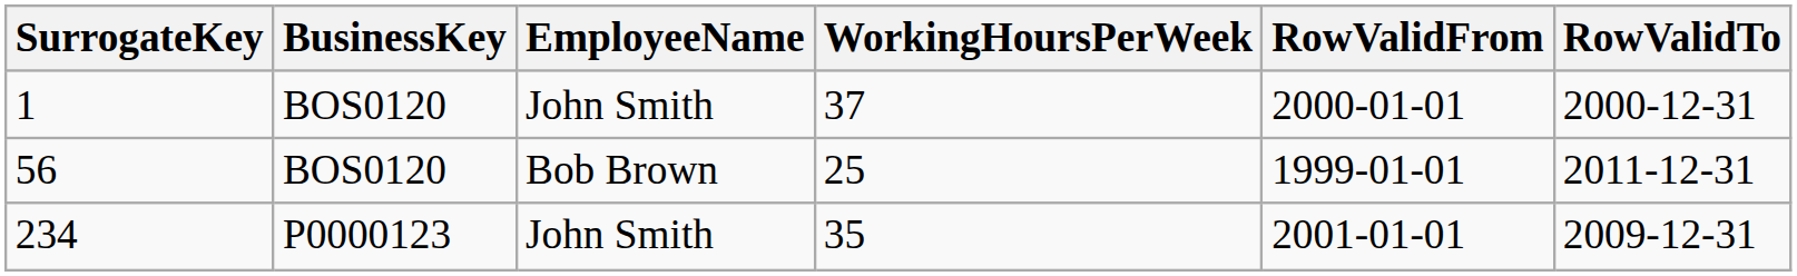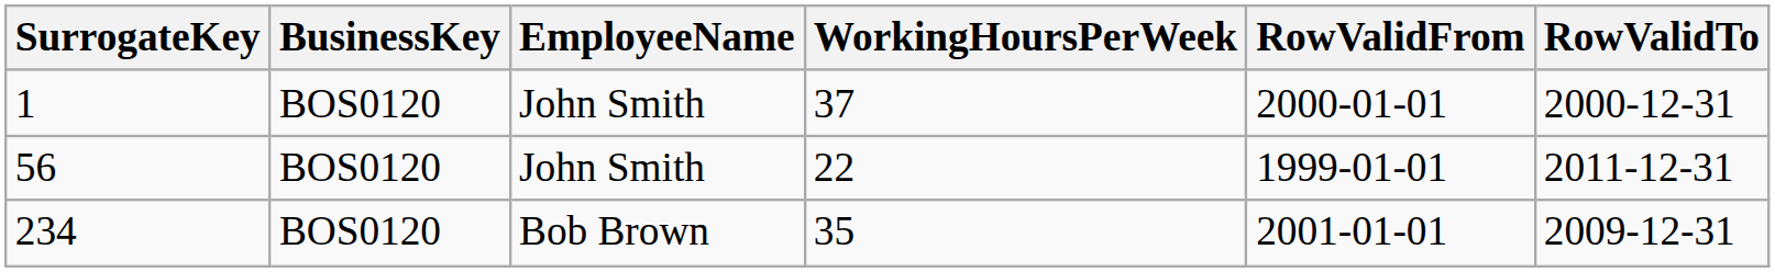 <table class="wikitable">
 <tr>
 <th>SurrogateKey</th>
 <th>BusinessKey</th>
 <th>EmployeeName</th>
 <th>WorkingHoursPerWeek</th>
 <th>RowValidFrom</th>
 <th>RowValidTo</th>
 </tr>
 <tr>
 <td>1</td>
 <td>BOS0120</td>
 <td>John Smith</td>
 <td>37</td>
 <td>2000-01-01</td>
 <td>2000-12-31</td>
 </tr>
 <tr>
 <td>56</td>
 <td>BOS0120</td>
-<td>Bob Brown</td>
-<td>25</td>
+<td>John Smith</td>
+<td>22</td>
 <td>1999-01-01</td>
 <td>2011-12-31</td>
 </tr>
 <tr>
 <td>234</td>
-<td>P0000123</td>
-<td>John Smith</td>
+<td>BOS0120</td>
+<td>Bob Brown</td>
 <td>35</td>
 <td>2001-01-01</td>
 <td>2009-12-31</td>
 </tr>
 </table>
